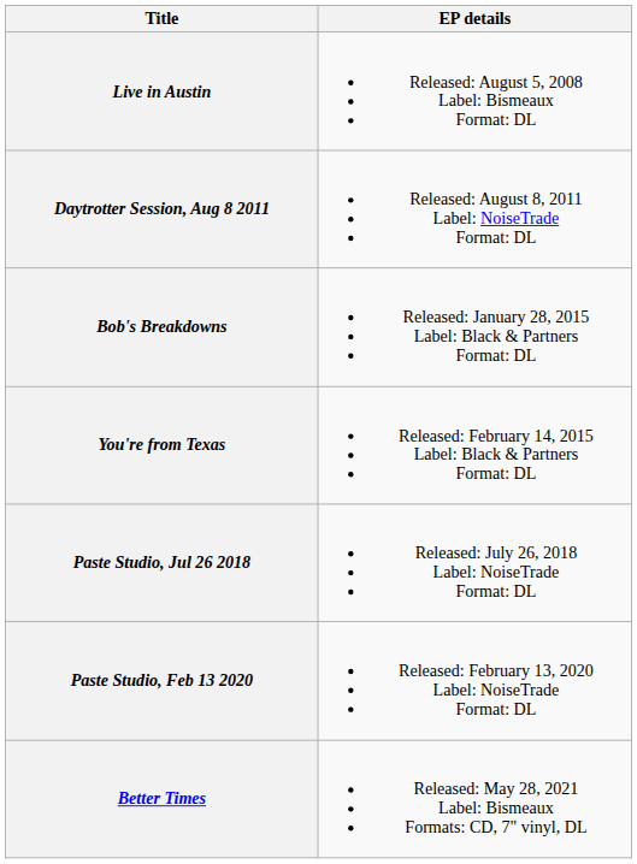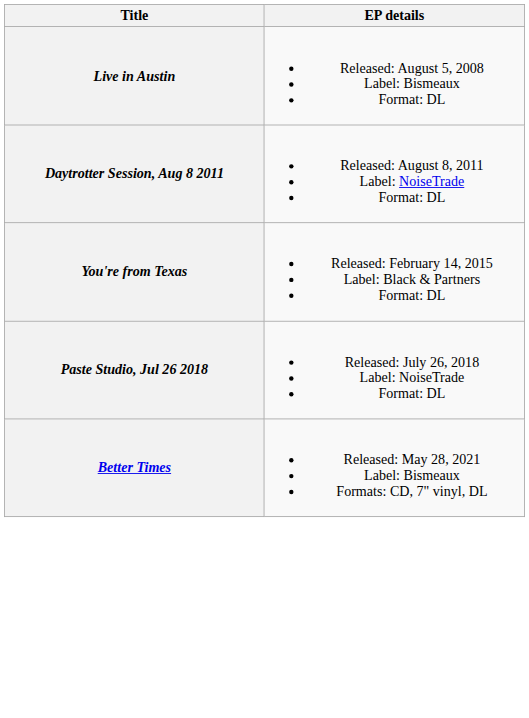 <table class="wikitable plainrowheaders" style="text-align:center;">
 <tr>
 <th scope="col" style="width:18em;">Title</th>
 <th scope="col" style="width:18em;">EP details</th>
 </tr>
 <tr>
 <th scope="row"><em>Live in Austin</em></th>
 <td><br><ul><li>Released: August 5, 2008</li><li>Label: Bismeaux</li><li>Format: DL</li></ul></td>
 </tr>
 <tr>
 <th scope="row"><em>Daytrotter Session, Aug 8 2011</em></th>
 <td><br><ul><li>Released: August 8, 2011</li><li>Label: <a href='#'>NoiseTrade</a></li><li>Format: DL</li></ul></td>
 </tr>
 <tr>
-<th scope="row"><em>Bob's Breakdowns</em></th>
-<td><br><ul><li>Released: January 28, 2015</li><li>Label: Black & Partners</li><li>Format: DL</li></ul></td>
-</tr>
-<tr>
 <th scope="row"><em>You're from Texas</em></th>
 <td><br><ul><li>Released: February 14, 2015</li><li>Label: Black & Partners</li><li>Format: DL</li></ul></td>
 </tr>
 <tr>
 <th scope="row"><em>Paste Studio, Jul 26 2018</em></th>
 <td><br><ul><li>Released: July 26, 2018</li><li>Label: NoiseTrade</li><li>Format: DL</li></ul></td>
 </tr>
 <tr>
-<th scope="row"><em>Paste Studio, Feb 13 2020</em></th>
-<td><br><ul><li>Released: February 13, 2020</li><li>Label: NoiseTrade</li><li>Format: DL</li></ul></td>
-</tr>
-<tr>
 <th scope="row"><em><a href='#'>Better Times</a></em></th>
 <td><br><ul><li>Released: May 28, 2021</li><li>Label: Bismeaux</li><li>Formats: CD, 7" vinyl, DL</li></ul></td>
 </tr>
 </table>
